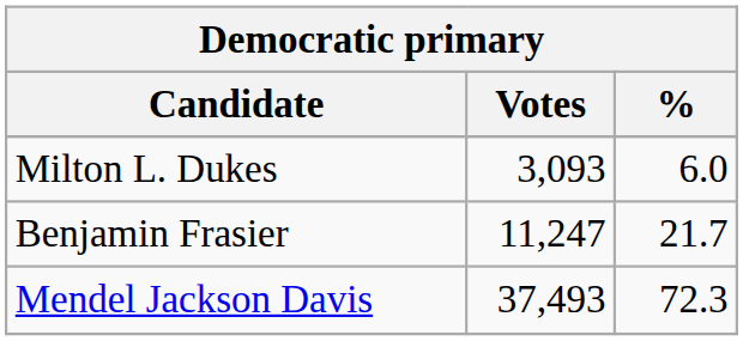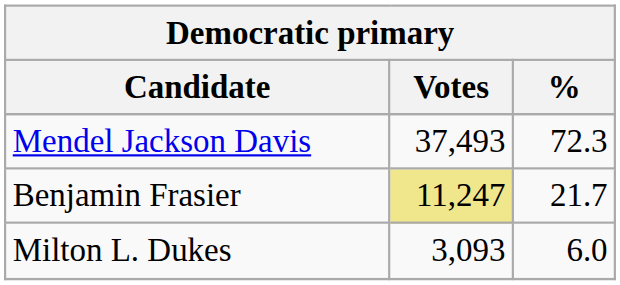 <table class="wikitable" align="left" style="margin: 1em 1em 1em 0; font-size: 95%;">
 <tr>
 <th colspan="3">Democratic primary</th>
 </tr>
 <tr>
 <th colspan="1" style="width: 170px">Candidate</th>
 <th style="width: 50px">Votes</th>
 <th style="width: 40px">%</th>
 </tr>
 <tr>
 </tr>
 <tr>
+<td><a href='#'>Mendel Jackson Davis</a></td>
+<td align="right">37,493</td>
+<td align="right">72.3</td>
+</tr>
+<tr>
+<td>Benjamin Frasier</td>
+<td align="right" style="background: khaki;">11,247</td>
+<td align="right">21.7</td>
+</tr>
+<tr>
 <td>Milton L. Dukes</td>
 <td align="right">3,093</td>
 <td align="right">6.0</td>
 </tr>
 <tr>
-<td>Benjamin Frasier</td>
-<td align="right">11,247</td>
-<td align="right">21.7</td>
-</tr>
-<tr>
-<td><a href='#'>Mendel Jackson Davis</a></td>
-<td align="right">37,493</td>
-<td align="right">72.3</td>
-</tr>
-<tr>
 </tr>
 </table>
